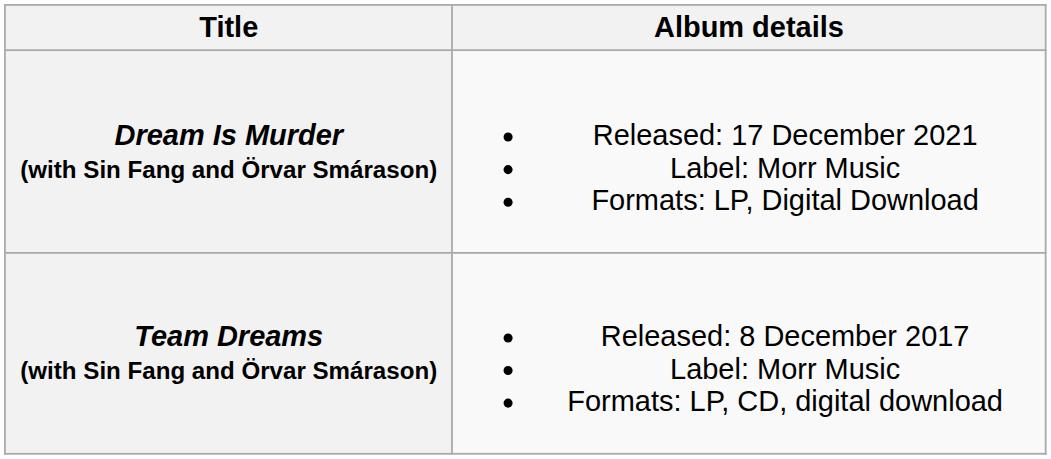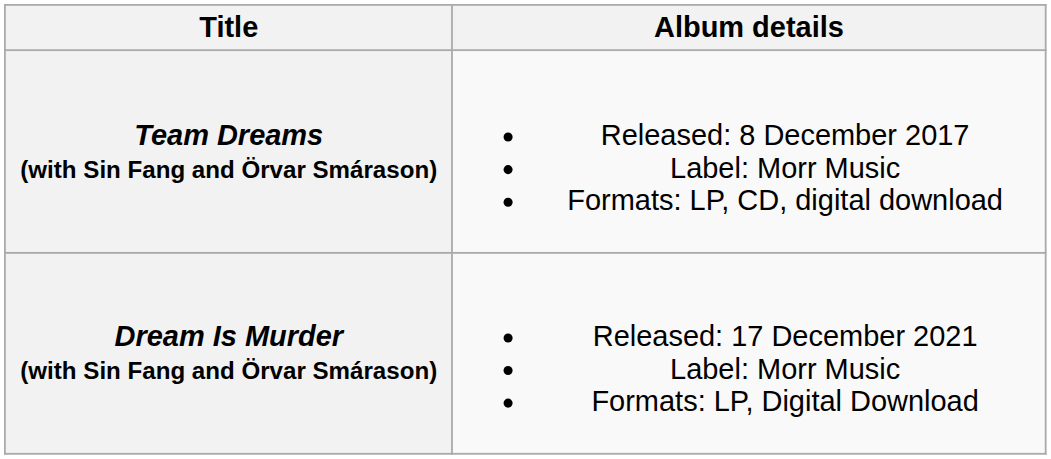 <table class="wikitable plainrowheaders" style="text-align:center">
 <tr>
 <th scope="col" style="width:15em;">Title</th>
 <th scope="col" style="width:20em;">Album details</th>
 </tr>
 <tr>
+<th scope="row"><em>Team Dreams</em><br><small>(with Sin Fang and Örvar Smárason)</small></th>
+<td><br><ul><li>Released: 8 December 2017</li><li>Label: Morr Music</li><li>Formats: LP, CD, digital download</li></ul></td>
+</tr>
+<tr>
 <th scope="row"><em>Dream Is Murder</em><br><small>(with Sin Fang and Örvar Smárason)</small></th>
 <td><br><ul><li>Released: 17 December 2021</li><li>Label: Morr Music</li><li>Formats: LP, Digital Download</li></ul></td>
 </tr>
-<tr>
-<th scope="row"><em>Team Dreams</em><br><small>(with Sin Fang and Örvar Smárason)</small></th>
-<td><br><ul><li>Released: 8 December 2017</li><li>Label: Morr Music</li><li>Formats: LP, CD, digital download</li></ul></td>
-</tr>
 </table>
